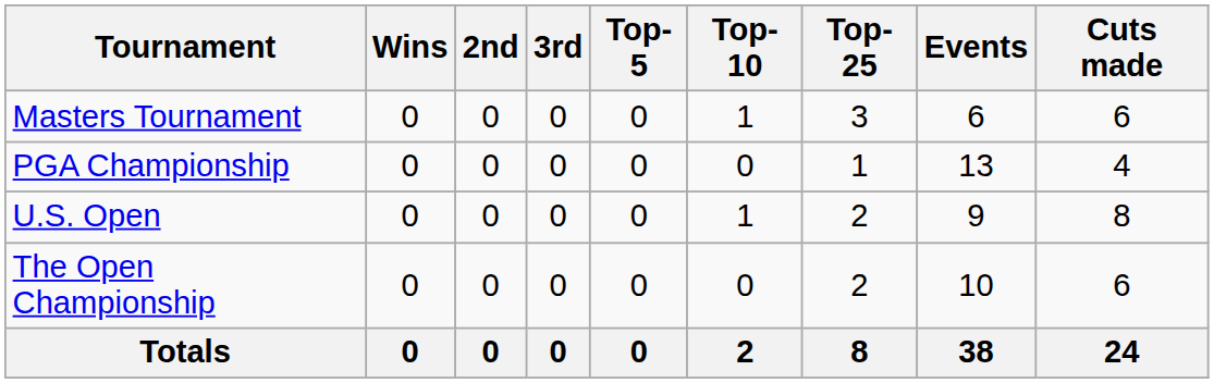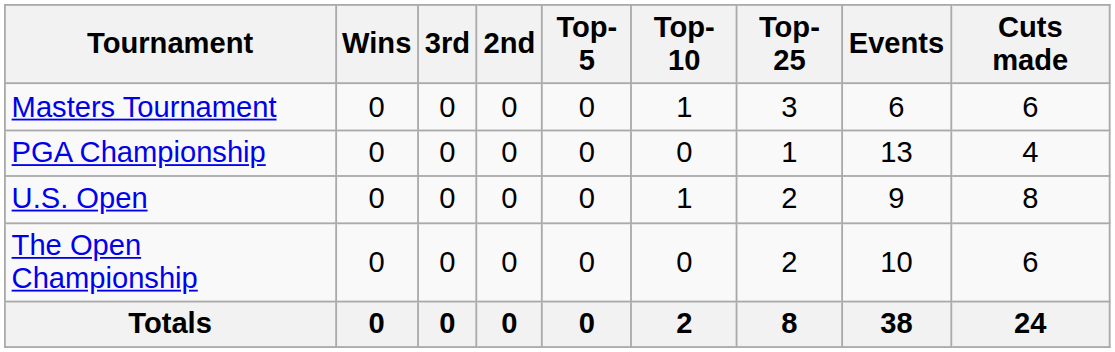 <table class=wikitable style=text-align:center>
 <tr>
 <th>Tournament</th>
 <th>Wins</th>
+<th>3rd</th>
 <th>2nd</th>
-<th>3rd</th>
 <th>Top-5</th>
 <th>Top-10</th>
 <th>Top-25</th>
 <th>Events</th>
 <th>Cuts made</th>
 </tr>
 <tr>
 <td align=left><a href='#'>Masters Tournament</a></td>
 <td>0</td>
 <td>0</td>
 <td>0</td>
 <td>0</td>
 <td>1</td>
 <td>3</td>
 <td>6</td>
 <td>6</td>
 </tr>
 <tr>
 <td align=left><a href='#'>PGA Championship</a></td>
 <td>0</td>
 <td>0</td>
 <td>0</td>
 <td>0</td>
 <td>0</td>
 <td>1</td>
 <td>13</td>
 <td>4</td>
 </tr>
 <tr>
 <td align=left><a href='#'>U.S. Open</a></td>
 <td>0</td>
 <td>0</td>
 <td>0</td>
 <td>0</td>
 <td>1</td>
 <td>2</td>
 <td>9</td>
 <td>8</td>
 </tr>
 <tr>
 <td align=left><a href='#'>The Open Championship</a></td>
 <td>0</td>
 <td>0</td>
 <td>0</td>
 <td>0</td>
 <td>0</td>
 <td>2</td>
 <td>10</td>
 <td>6</td>
 </tr>
 <tr>
 <th>Totals</th>
 <th>0</th>
 <th>0</th>
 <th>0</th>
 <th>0</th>
 <th>2</th>
 <th>8</th>
 <th>38</th>
 <th>24</th>
 </tr>
 </table>
